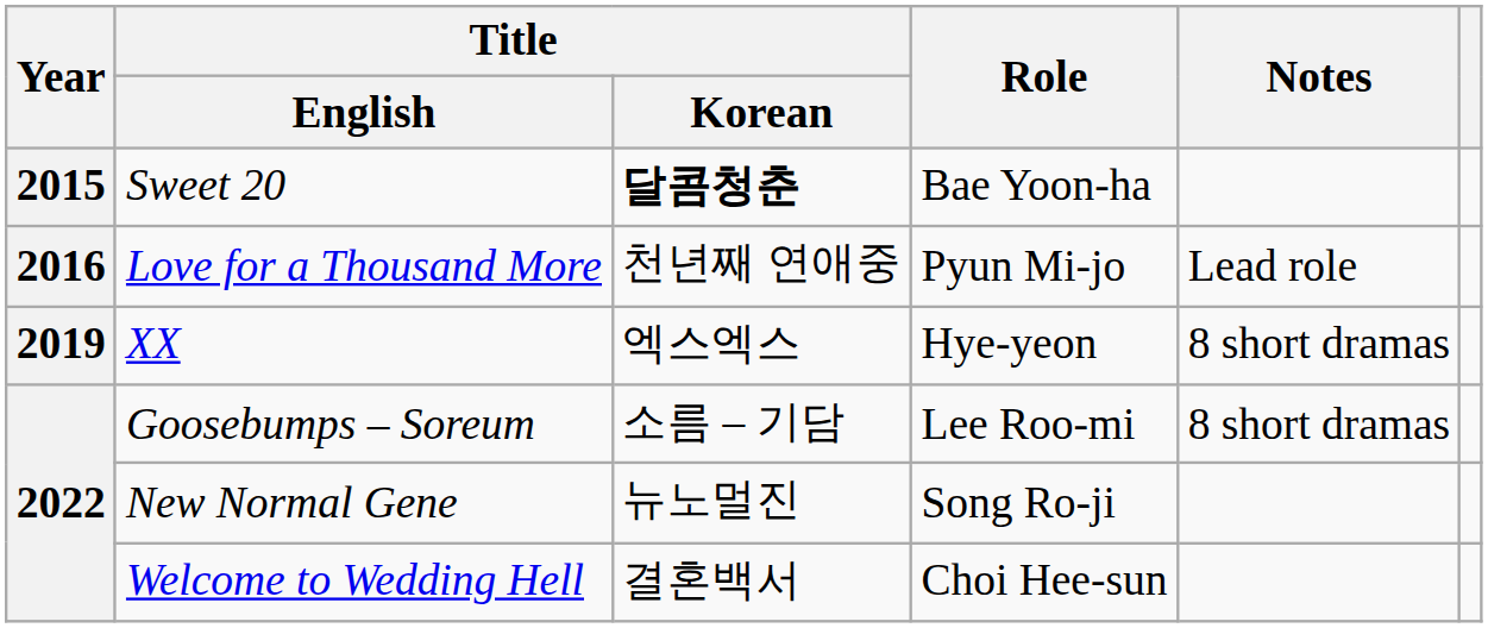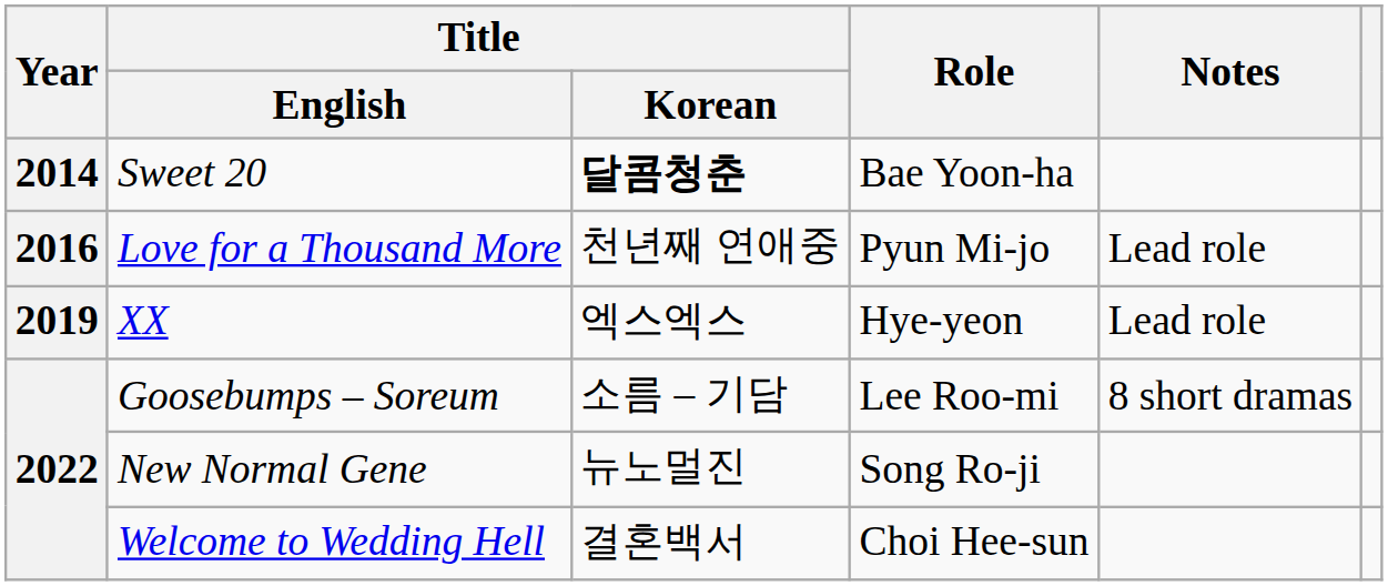 <table class="wikitable sortable plainrowheaders">
 <tr>
 <th scope="col" rowspan="2">Year</th>
 <th scope="col" colspan="2">Title</th>
 <th scope="col" rowspan="2">Role</th>
 <th scope="col" rowspan="2">Notes</th>
 <th scope="col" rowspan="2" class="unsortable"></th>
 </tr>
 <tr>
 <th scope="col">English</th>
 <th scope="col">Korean</th>
 </tr>
 <tr>
-<th scope="row">2015</th>
+<th scope="row">2014</th>
 <td><em>Sweet 20</em></td>
 <td><strong>달콤청춘</strong></td>
 <td>Bae Yoon-ha</td>
 <td></td>
 <td style="text-align:center"></td>
 </tr>
 <tr>
 <th scope="row">2016</th>
 <td><em><a href='#'>Love for a Thousand More</a></em></td>
 <td>천년째 연애중</td>
 <td>Pyun Mi-jo</td>
 <td>Lead role</td>
 <td style="text-align:center"></td>
 </tr>
 <tr>
 <th scope="row">2019</th>
 <td><em><a href='#'>XX</a></em></td>
 <td>엑스엑스</td>
 <td>Hye-yeon</td>
-<td>8 short dramas</td>
+<td>Lead role</td>
 <td style="text-align:center"></td>
 </tr>
 <tr>
 <th scope="row" rowspan=3>2022</th>
 <td><em>Goosebumps – Soreum</em></td>
 <td>소름 – 기담</td>
 <td>Lee Roo-mi</td>
 <td>8 short dramas</td>
 <td style="text-align:center"></td>
 </tr>
 <tr>
 <td><em>New Normal Gene</em></td>
 <td>뉴노멀진</td>
 <td>Song Ro-ji</td>
 <td></td>
 <td style="text-align:center"></td>
 </tr>
 <tr>
 <td><em><a href='#'>Welcome to Wedding Hell</a></em></td>
 <td>결혼백서</td>
 <td>Choi Hee-sun</td>
 <td></td>
 <td style="text-align:center"></td>
 </tr>
 </table>
